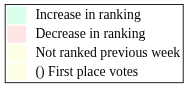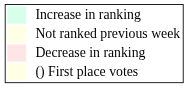 <table style="border:1px solid black; float:right;">
 <tr>
 <td style="background:#D8FFEB; width:20px;"></td>
 <td> </td>
 <td>Increase in ranking</td>
+</tr>
+<tr>
+<td style="background:#FFFFE6; width:20px;"></td>
+<td> </td>
+<td>Not ranked previous week</td>
 </tr>
 <tr>
 <td style="background:#FFE6E6; width:20px;"></td>
 <td> </td>
 <td>Decrease in ranking</td>
 </tr>
 <tr>
 <td style="background:#FFFFE6; width:20px;"></td>
 <td> </td>
-<td>Not ranked previous week</td>
-</tr>
-<tr>
-<td style="background:#FFFFE6; width:20px;"></td>
-<td> </td>
 <td>() First place votes</td>
 </tr>
 </table>
